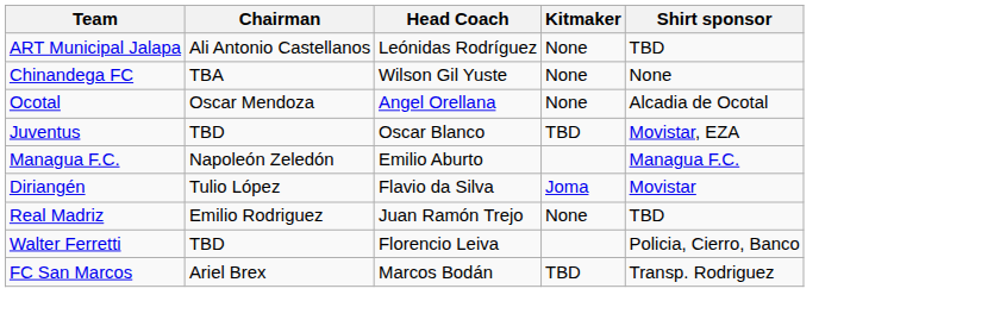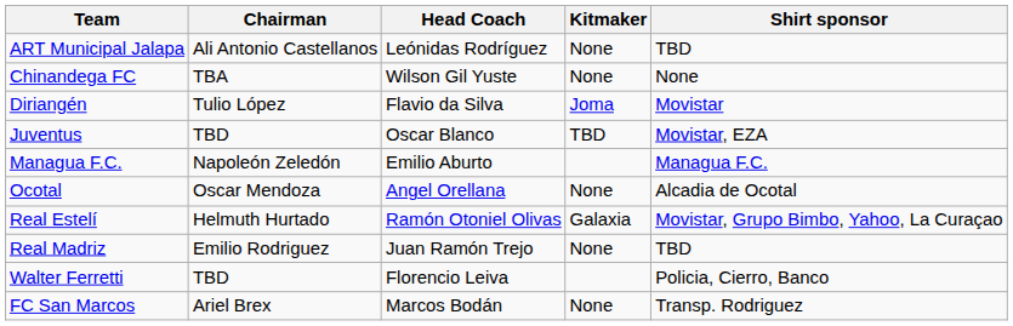 <table class="wikitable sortable" style="text-align: left;">
 <tr>
 <th>Team</th>
 <th>Chairman</th>
 <th>Head Coach</th>
 <th>Kitmaker</th>
 <th>Shirt sponsor</th>
 </tr>
 <tr>
 <td><a href='#'>ART Municipal Jalapa</a></td>
 <td> Ali Antonio Castellanos</td>
 <td> Leónidas Rodríguez</td>
 <td>None</td>
 <td>TBD</td>
 </tr>
 <tr>
 <td><a href='#'>Chinandega FC</a></td>
 <td> TBA</td>
 <td> Wilson Gil Yuste</td>
 <td>None</td>
 <td>None</td>
 </tr>
 <tr>
-<td><a href='#'>Ocotal</a></td>
-<td> Oscar Mendoza</td>
-<td> <a href='#'>Angel Orellana</a></td>
-<td>None</td>
-<td>Alcadia de Ocotal</td>
+<td><a href='#'>Diriangén</a></td>
+<td> Tulio López</td>
+<td> Flavio da Silva</td>
+<td><a href='#'>Joma</a></td>
+<td><a href='#'>Movistar</a></td>
 </tr>
 <tr>
 <td><a href='#'>Juventus</a></td>
 <td> TBD</td>
 <td> Oscar Blanco</td>
 <td>TBD</td>
 <td><a href='#'>Movistar</a>, EZA</td>
 </tr>
 <tr>
 <td><a href='#'>Managua F.C.</a></td>
 <td> Napoleón Zeledón</td>
 <td> Emilio Aburto</td>
 <td></td>
 <td><a href='#'>Managua F.C.</a></td>
 </tr>
 <tr>
-<td><a href='#'>Diriangén</a></td>
-<td> Tulio López</td>
-<td> Flavio da Silva</td>
-<td><a href='#'>Joma</a></td>
-<td><a href='#'>Movistar</a></td>
+<td><a href='#'>Ocotal</a></td>
+<td> Oscar Mendoza</td>
+<td> <a href='#'>Angel Orellana</a></td>
+<td>None</td>
+<td>Alcadia de Ocotal</td>
+</tr>
+<tr>
+<td><a href='#'>Real Estelí</a></td>
+<td> Helmuth Hurtado</td>
+<td> <a href='#'>Ramón Otoniel Olivas</a></td>
+<td>Galaxia</td>
+<td><a href='#'>Movistar</a>, <a href='#'>Grupo Bimbo</a>, <a href='#'>Yahoo</a>, La Curaçao</td>
 </tr>
 <tr>
 <td><a href='#'>Real Madriz</a></td>
 <td> Emilio Rodriguez</td>
 <td> Juan Ramón Trejo</td>
 <td>None</td>
 <td>TBD</td>
 </tr>
 <tr>
 <td><a href='#'>Walter Ferretti</a></td>
 <td> TBD</td>
 <td> Florencio Leiva</td>
 <td></td>
 <td>Policia, Cierro, Banco</td>
 </tr>
 <tr>
 <td><a href='#'>FC San Marcos</a></td>
 <td> Ariel Brex</td>
 <td> Marcos Bodán</td>
-<td>TBD</td>
+<td>None</td>
 <td>Transp. Rodriguez</td>
 </tr>
 </table>
